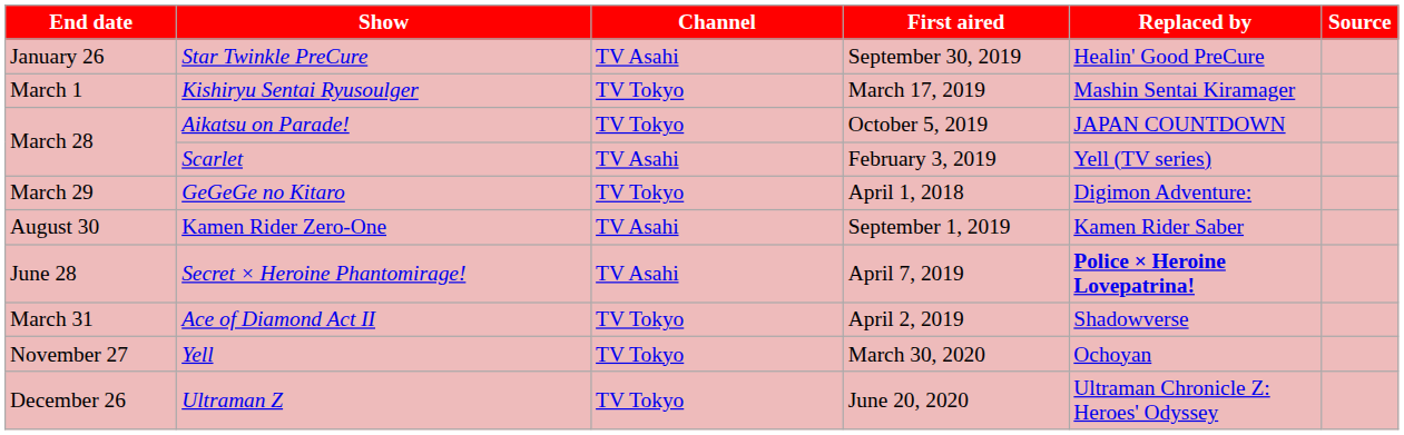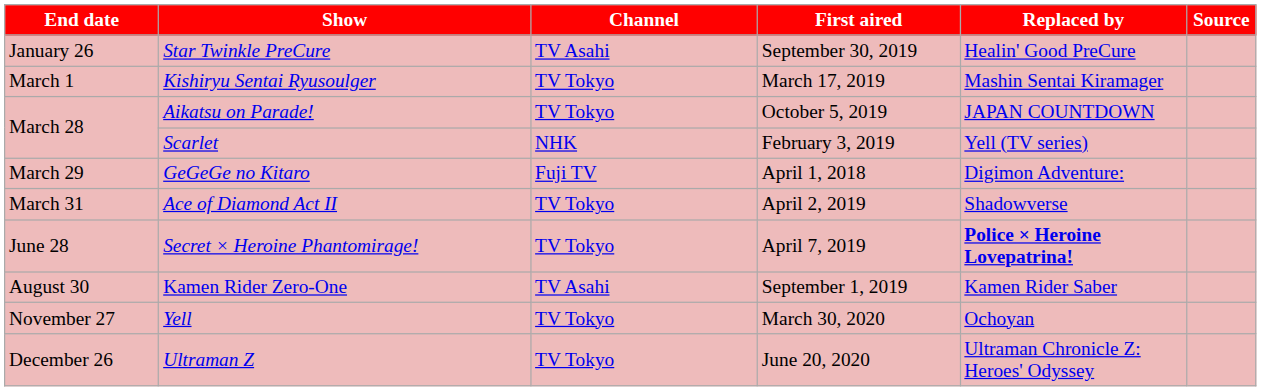 <table class="wikitable" style="background:#EBB">
 <tr>
 <th style="background:red; color:white;" width="120">End date</th>
 <th style="background:red; color:white;" width="300">Show</th>
 <th style="background:red; color:white;" width="180">Channel</th>
 <th style="background:red; color:white;" width="160">First aired</th>
 <th style="background:red; color:white;" width="180">Replaced by</th>
 <th style="background:red; color:white;" width="50">Source</th>
 </tr>
 <tr>
 <td>January 26</td>
 <td><em><a href='#'>Star Twinkle PreCure</a></em></td>
 <td><a href='#'>TV Asahi</a></td>
 <td>September 30, 2019</td>
 <td><a href='#'>Healin' Good PreCure</a></td>
 <td></td>
 </tr>
 <tr>
 <td>March 1</td>
 <td><em><a href='#'>Kishiryu Sentai Ryusoulger</a></em></td>
 <td><a href='#'>TV Tokyo</a></td>
 <td>March 17, 2019</td>
 <td><a href='#'>Mashin Sentai Kiramager</a></td>
 <td></td>
 </tr>
 <tr>
 <td rowspan="2">March 28</td>
 <td><em><a href='#'>Aikatsu on Parade!</a></em></td>
 <td><a href='#'>TV Tokyo</a></td>
 <td>October 5, 2019</td>
 <td><a href='#'>JAPAN COUNTDOWN</a></td>
 <td></td>
 </tr>
 <tr>
 <td><em><a href='#'>Scarlet</a></em></td>
-<td><a href='#'>TV Asahi</a></td>
+<td><a href='#'>NHK</a></td>
 <td>February 3, 2019</td>
 <td><a href='#'>Yell (TV series)</a></td>
 <td></td>
 </tr>
 <tr>
 <td>March 29</td>
 <td><em><a href='#'>GeGeGe no Kitaro</a></em></td>
-<td><a href='#'>TV Tokyo</a></td>
+<td><a href='#'>Fuji TV</a></td>
 <td>April 1, 2018</td>
 <td><a href='#'>Digimon Adventure:</a></td>
+<td></td>
+</tr>
+<tr>
+<td>March 31</td>
+<td><em><a href='#'>Ace of Diamond Act II</a></em></td>
+<td><a href='#'>TV Tokyo</a></td>
+<td>April 2, 2019</td>
+<td><a href='#'>Shadowverse</a></td>
+<td></td>
+</tr>
+<tr>
+<td>June 28</td>
+<td><em><a href='#'>Secret × Heroine Phantomirage!</a></em></td>
+<td><a href='#'>TV Tokyo</a></td>
+<td>April 7, 2019</td>
+<td><strong><a href='#'>Police × Heroine Lovepatrina!</a></strong></td>
 <td></td>
 </tr>
 <tr>
 <td>August 30</td>
 <td><a href='#'>Kamen Rider Zero-One</a></td>
 <td><a href='#'>TV Asahi</a></td>
 <td>September 1, 2019</td>
 <td><a href='#'>Kamen Rider Saber</a></td>
-<td></td>
-</tr>
-<tr>
-<td>June 28</td>
-<td><em><a href='#'>Secret × Heroine Phantomirage!</a></em></td>
-<td><a href='#'>TV Asahi</a></td>
-<td>April 7, 2019</td>
-<td><strong><a href='#'>Police × Heroine Lovepatrina!</a></strong></td>
-<td></td>
-</tr>
-<tr>
-<td>March 31</td>
-<td><em><a href='#'>Ace of Diamond Act II</a></em></td>
-<td><a href='#'>TV Tokyo</a></td>
-<td>April 2, 2019</td>
-<td><a href='#'>Shadowverse</a></td>
 <td></td>
 </tr>
 <tr>
 <td>November 27</td>
 <td><em><a href='#'>Yell</a></em></td>
 <td><a href='#'>TV Tokyo</a></td>
 <td>March 30, 2020</td>
 <td><a href='#'>Ochoyan</a></td>
 <td></td>
 </tr>
 <tr>
 <td>December 26</td>
 <td><em><a href='#'>Ultraman Z</a></em></td>
 <td><a href='#'>TV Tokyo</a></td>
 <td>June 20, 2020</td>
 <td><a href='#'>Ultraman Chronicle Z: Heroes' Odyssey</a></td>
 <td></td>
 </tr>
 </table>
